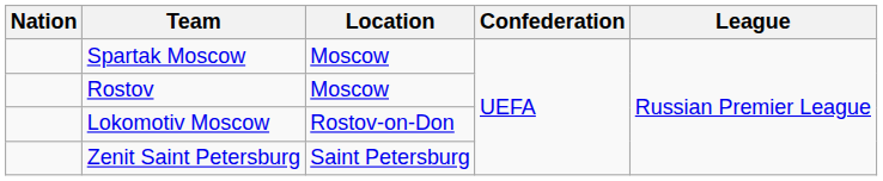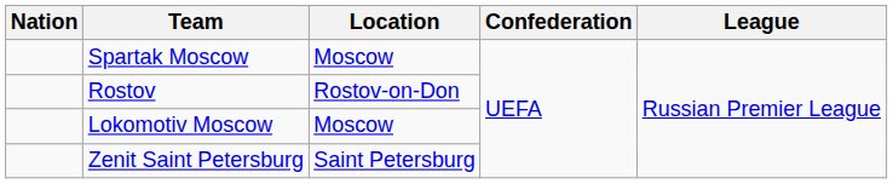 <table class="wikitable sortable">
 <tr>
 <th>Nation</th>
 <th>Team</th>
 <th>Location</th>
 <th>Confederation</th>
 <th>League</th>
 </tr>
 <tr>
 <td></td>
 <td><a href='#'>Spartak Moscow</a></td>
 <td><a href='#'>Moscow</a></td>
 <td rowspan=4><a href='#'>UEFA</a></td>
 <td rowspan=4><a href='#'>Russian Premier League</a></td>
 </tr>
 <tr>
 <td></td>
 <td><a href='#'>Rostov</a></td>
-<td><a href='#'>Moscow</a></td>
+<td><a href='#'>Rostov-on-Don</a></td>
 </tr>
 <tr>
 <td></td>
 <td><a href='#'>Lokomotiv Moscow</a></td>
-<td><a href='#'>Rostov-on-Don</a></td>
+<td><a href='#'>Moscow</a></td>
 </tr>
 <tr>
 <td></td>
 <td><a href='#'>Zenit Saint Petersburg</a></td>
 <td><a href='#'>Saint Petersburg</a></td>
 </tr>
 </table>
